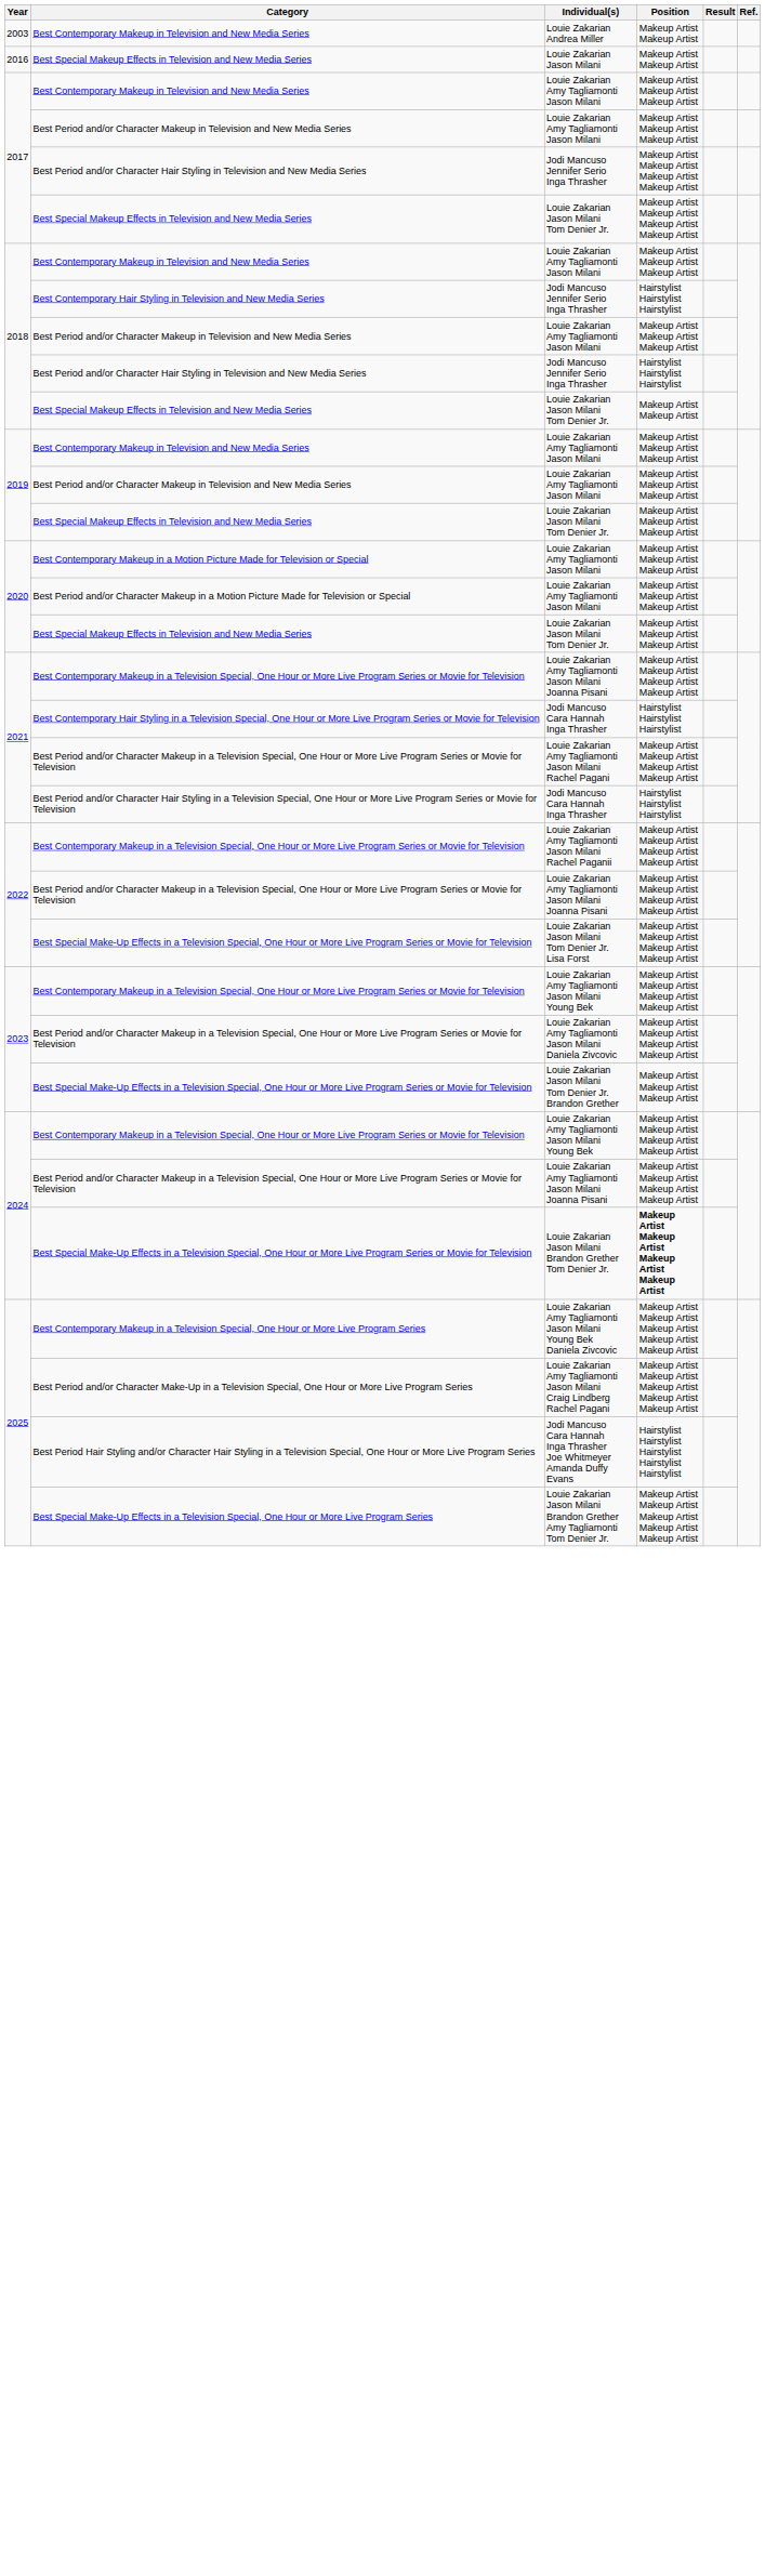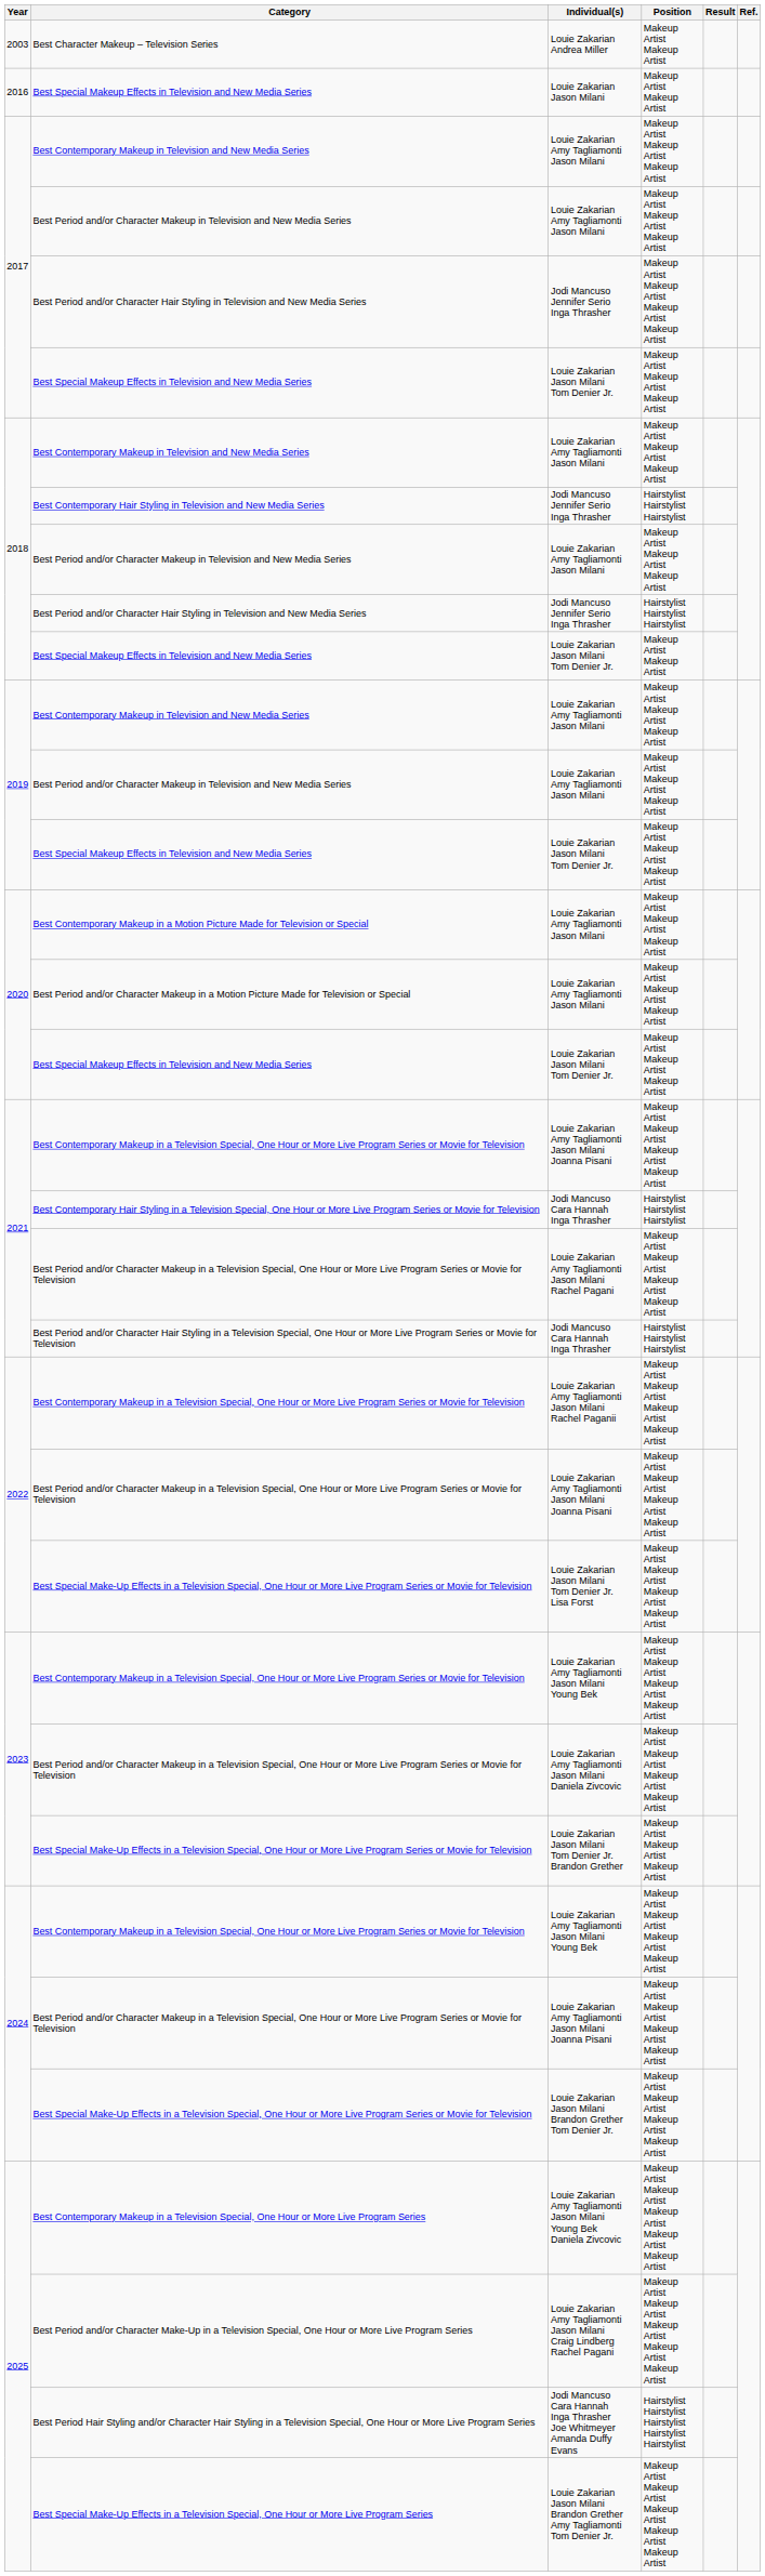 <table class="wikitable">
 <tr>
 <th>Year</th>
 <th>Category</th>
 <th>Individual(s)</th>
 <th>Position</th>
 <th>Result</th>
 <th>Ref.</th>
 </tr>
 <tr>
 <td>2003</td>
-<td><a href='#'>Best Contemporary Makeup in Television and New Media Series</a></td>
+<td>Best Character Makeup – Television Series</td>
 <td>Louie Zakarian <br> Andrea Miller</td>
 <td>Makeup Artist <br> Makeup Artist</td>
 <td></td>
 <td align="center"></td>
 </tr>
 <tr>
 <td>2016</td>
 <td><a href='#'>Best Special Makeup Effects in Television and New Media Series</a></td>
 <td>Louie Zakarian <br> Jason Milani</td>
 <td>Makeup Artist <br> Makeup Artist</td>
 <td></td>
 <td align="center"></td>
 </tr>
 <tr>
 <td rowspan="4">2017</td>
 <td><a href='#'>Best Contemporary Makeup in Television and New Media Series</a></td>
 <td>Louie Zakarian <br> Amy Tagliamonti <br> Jason Milani</td>
 <td>Makeup Artist <br> Makeup Artist <br> Makeup Artist</td>
 <td></td>
 <td align="center"></td>
 </tr>
 <tr>
 <td>Best Period and/or Character Makeup in Television and New Media Series</td>
 <td>Louie Zakarian <br> Amy Tagliamonti <br> Jason Milani</td>
 <td>Makeup Artist <br> Makeup Artist <br> Makeup Artist</td>
 <td></td>
 <td align="center"></td>
 </tr>
 <tr>
 <td>Best Period and/or Character Hair Styling in Television and New Media Series</td>
 <td>Jodi Mancuso <br> Jennifer Serio <br> Inga Thrasher</td>
 <td>Makeup Artist <br> Makeup Artist <br> Makeup Artist <br> Makeup Artist</td>
 <td></td>
 <td align="center"></td>
 </tr>
 <tr>
 <td><a href='#'>Best Special Makeup Effects in Television and New Media Series</a></td>
 <td>Louie Zakarian <br> Jason Milani <br> Tom Denier Jr.</td>
-<td>Makeup Artist <br> Makeup Artist <br> Makeup Artist <br> Makeup Artist</td>
+<td>Makeup Artist <br> Makeup Artist <br> Makeup Artist</td>
 <td></td>
 <td align="center"></td>
 </tr>
 <tr>
 <td rowspan="5">2018</td>
 <td><a href='#'>Best Contemporary Makeup in Television and New Media Series</a></td>
 <td>Louie Zakarian <br> Amy Tagliamonti <br> Jason Milani</td>
 <td>Makeup Artist <br> Makeup Artist <br> Makeup Artist</td>
 <td></td>
 <td rowspan="5" align="center"></td>
 </tr>
 <tr>
 <td><a href='#'>Best Contemporary Hair Styling in Television and New Media Series</a></td>
 <td>Jodi Mancuso <br> Jennifer Serio <br> Inga Thrasher</td>
 <td>Hairstylist <br> Hairstylist <br> Hairstylist</td>
 <td></td>
 </tr>
 <tr>
 <td>Best Period and/or Character Makeup in Television and New Media Series</td>
 <td>Louie Zakarian <br> Amy Tagliamonti <br> Jason Milani</td>
 <td>Makeup Artist <br> Makeup Artist <br> Makeup Artist</td>
 <td></td>
 </tr>
 <tr>
 <td>Best Period and/or Character Hair Styling in Television and New Media Series</td>
 <td>Jodi Mancuso <br> Jennifer Serio <br> Inga Thrasher</td>
 <td>Hairstylist <br> Hairstylist <br> Hairstylist</td>
 <td></td>
 </tr>
 <tr>
 <td><a href='#'>Best Special Makeup Effects in Television and New Media Series</a></td>
 <td>Louie Zakarian <br> Jason Milani <br> Tom Denier Jr.</td>
 <td>Makeup Artist <br> Makeup Artist</td>
 <td></td>
 </tr>
 <tr>
 <td rowspan="3"><a href='#'>2019</a></td>
 <td><a href='#'>Best Contemporary Makeup in Television and New Media Series</a></td>
 <td>Louie Zakarian <br> Amy Tagliamonti <br> Jason Milani</td>
 <td>Makeup Artist <br> Makeup Artist <br> Makeup Artist</td>
 <td></td>
 <td rowspan="3" align="center"></td>
 </tr>
 <tr>
 <td>Best Period and/or Character Makeup in Television and New Media Series</td>
 <td>Louie Zakarian <br> Amy Tagliamonti <br> Jason Milani</td>
 <td>Makeup Artist <br> Makeup Artist <br> Makeup Artist</td>
 <td></td>
 </tr>
 <tr>
 <td><a href='#'>Best Special Makeup Effects in Television and New Media Series</a></td>
 <td>Louie Zakarian <br> Jason Milani <br> Tom Denier Jr.</td>
 <td>Makeup Artist <br> Makeup Artist <br> Makeup Artist</td>
 <td></td>
 </tr>
 <tr>
 <td rowspan="3"><a href='#'>2020</a></td>
 <td><a href='#'>Best Contemporary Makeup in a Motion Picture Made for Television or Special</a></td>
 <td>Louie Zakarian <br> Amy Tagliamonti <br> Jason Milani</td>
 <td>Makeup Artist <br> Makeup Artist <br> Makeup Artist</td>
 <td></td>
 <td rowspan="3" align="center"></td>
 </tr>
 <tr>
 <td>Best Period and/or Character Makeup in a Motion Picture Made for Television or Special</td>
 <td>Louie Zakarian <br> Amy Tagliamonti <br> Jason Milani</td>
 <td>Makeup Artist <br> Makeup Artist <br> Makeup Artist</td>
 <td></td>
 </tr>
 <tr>
 <td><a href='#'>Best Special Makeup Effects in Television and New Media Series</a></td>
 <td>Louie Zakarian <br> Jason Milani <br> Tom Denier Jr.</td>
 <td>Makeup Artist <br> Makeup Artist <br> Makeup Artist</td>
 <td></td>
 </tr>
 <tr>
 <td rowspan="4"><a href='#'>2021</a></td>
 <td><a href='#'>Best Contemporary Makeup in a Television Special, One Hour or More Live Program Series or Movie for Television</a></td>
 <td>Louie Zakarian <br> Amy Tagliamonti <br> Jason Milani <br> Joanna Pisani</td>
 <td>Makeup Artist <br> Makeup Artist <br> Makeup Artist <br> Makeup Artist</td>
 <td></td>
 <td rowspan="4" align="center"></td>
 </tr>
 <tr>
 <td><a href='#'>Best Contemporary Hair Styling in a Television Special, One Hour or More Live Program Series or Movie for Television</a></td>
 <td>Jodi Mancuso <br> Cara Hannah <br> Inga Thrasher</td>
 <td>Hairstylist <br> Hairstylist <br> Hairstylist</td>
 <td></td>
 </tr>
 <tr>
 <td>Best Period and/or Character Makeup in a Television Special, One Hour or More Live Program Series or Movie for Television</td>
 <td>Louie Zakarian <br> Amy Tagliamonti <br> Jason Milani <br> Rachel Pagani</td>
 <td>Makeup Artist <br> Makeup Artist <br> Makeup Artist <br> Makeup Artist</td>
 <td></td>
 </tr>
 <tr>
 <td>Best Period and/or Character Hair Styling in a Television Special, One Hour or More Live Program Series or Movie for Television</td>
 <td>Jodi Mancuso <br> Cara Hannah <br> Inga Thrasher</td>
 <td>Hairstylist <br> Hairstylist <br> Hairstylist</td>
 <td></td>
 </tr>
 <tr>
 <td rowspan="3"><a href='#'>2022</a></td>
 <td><a href='#'>Best Contemporary Makeup in a Television Special, One Hour or More Live Program Series or Movie for Television</a></td>
 <td>Louie Zakarian <br> Amy Tagliamonti <br> Jason Milani <br> Rachel Paganii</td>
 <td>Makeup Artist <br> Makeup Artist <br> Makeup Artist <br> Makeup Artist</td>
 <td></td>
 <td rowspan="3" align="center"></td>
 </tr>
 <tr>
 <td>Best Period and/or Character Makeup in a Television Special, One Hour or More Live Program Series or Movie for Television</td>
 <td>Louie Zakarian <br> Amy Tagliamonti <br> Jason Milani <br> Joanna Pisani</td>
 <td>Makeup Artist <br> Makeup Artist <br> Makeup Artist <br> Makeup Artist</td>
 <td></td>
 </tr>
 <tr>
 <td><a href='#'>Best Special Make-Up Effects in a Television Special, One Hour or More Live Program Series or Movie for Television</a></td>
 <td>Louie Zakarian <br> Jason Milani <br> Tom Denier Jr. <br> Lisa Forst</td>
 <td>Makeup Artist <br> Makeup Artist <br> Makeup Artist <br> Makeup Artist</td>
 <td></td>
 </tr>
 <tr>
 <td rowspan="3"><a href='#'>2023</a></td>
 <td><a href='#'>Best Contemporary Makeup in a Television Special, One Hour or More Live Program Series or Movie for Television</a></td>
 <td>Louie Zakarian <br> Amy Tagliamonti <br> Jason Milani <br> Young Bek</td>
 <td>Makeup Artist <br> Makeup Artist <br> Makeup Artist <br> Makeup Artist</td>
 <td></td>
 <td rowspan="3" align="center"></td>
 </tr>
 <tr>
 <td>Best Period and/or Character Makeup in a Television Special, One Hour or More Live Program Series or Movie for Television</td>
 <td>Louie Zakarian <br> Amy Tagliamonti <br> Jason Milani <br> Daniela Zivcovic</td>
 <td>Makeup Artist <br> Makeup Artist <br> Makeup Artist <br> Makeup Artist</td>
 <td></td>
 </tr>
 <tr>
 <td><a href='#'>Best Special Make-Up Effects in a Television Special, One Hour or More Live Program Series or Movie for Television</a></td>
 <td>Louie Zakarian <br> Jason Milani <br> Tom Denier Jr. <br> Brandon Grether</td>
 <td>Makeup Artist <br> Makeup Artist <br> Makeup Artist</td>
 <td></td>
 </tr>
 <tr>
 <td rowspan="3"><a href='#'>2024</a></td>
 <td><a href='#'>Best Contemporary Makeup in a Television Special, One Hour or More Live Program Series or Movie for Television</a></td>
 <td>Louie Zakarian <br> Amy Tagliamonti <br> Jason Milani <br> Young Bek</td>
 <td>Makeup Artist <br> Makeup Artist <br> Makeup Artist <br> Makeup Artist</td>
 <td></td>
 <td rowspan="3" align="center"></td>
 </tr>
 <tr>
 <td>Best Period and/or Character Makeup in a Television Special, One Hour or More Live Program Series or Movie for Television</td>
 <td>Louie Zakarian <br> Amy Tagliamonti <br> Jason Milani <br> Joanna Pisani</td>
 <td>Makeup Artist <br> Makeup Artist <br> Makeup Artist <br> Makeup Artist</td>
 <td></td>
 </tr>
 <tr>
 <td><a href='#'>Best Special Make-Up Effects in a Television Special, One Hour or More Live Program Series or Movie for Television</a></td>
 <td>Louie Zakarian <br> Jason Milani <br> Brandon Grether <br> Tom Denier Jr.</td>
-<td><strong>Makeup Artist <br> Makeup Artist <br> Makeup Artist <br> Makeup Artist</strong></td>
+<td>Makeup Artist <br> Makeup Artist <br> Makeup Artist <br> Makeup Artist</td>
 <td></td>
 </tr>
 <tr>
 <td rowspan="4"><a href='#'>2025</a></td>
 <td><a href='#'>Best Contemporary Makeup in a Television Special, One Hour or More Live Program Series</a></td>
 <td>Louie Zakarian <br> Amy Tagliamonti <br> Jason Milani <br> Young Bek <br> Daniela Zivcovic</td>
 <td>Makeup Artist <br> Makeup Artist <br> Makeup Artist <br> Makeup Artist <br> Makeup Artist</td>
 <td></td>
 <td rowspan="4" align="center"></td>
 </tr>
 <tr>
 <td>Best Period and/or Character Make-Up in a Television Special, One Hour or More Live Program Series</td>
 <td>Louie Zakarian <br> Amy Tagliamonti <br> Jason Milani <br> Craig Lindberg <br> Rachel Pagani</td>
 <td>Makeup Artist <br> Makeup Artist <br> Makeup Artist <br> Makeup Artist <br> Makeup Artist</td>
 <td></td>
 </tr>
 <tr>
 <td>Best Period Hair Styling and/or Character Hair Styling in a Television Special, One Hour or More Live Program Series</td>
 <td>Jodi Mancuso <br> Cara Hannah <br> Inga Thrasher <br> Joe Whitmeyer <br> Amanda Duffy Evans</td>
 <td>Hairstylist <br> Hairstylist <br> Hairstylist <br> Hairstylist <br> Hairstylist</td>
 <td></td>
 </tr>
 <tr>
 <td><a href='#'>Best Special Make-Up Effects in a Television Special, One Hour or More Live Program Series</a></td>
 <td>Louie Zakarian <br> Jason Milani <br> Brandon Grether <br> Amy Tagliamonti <br> Tom Denier Jr.</td>
 <td>Makeup Artist <br> Makeup Artist <br> Makeup Artist <br> Makeup Artist <br> Makeup Artist</td>
 <td></td>
 </tr>
 </table>
